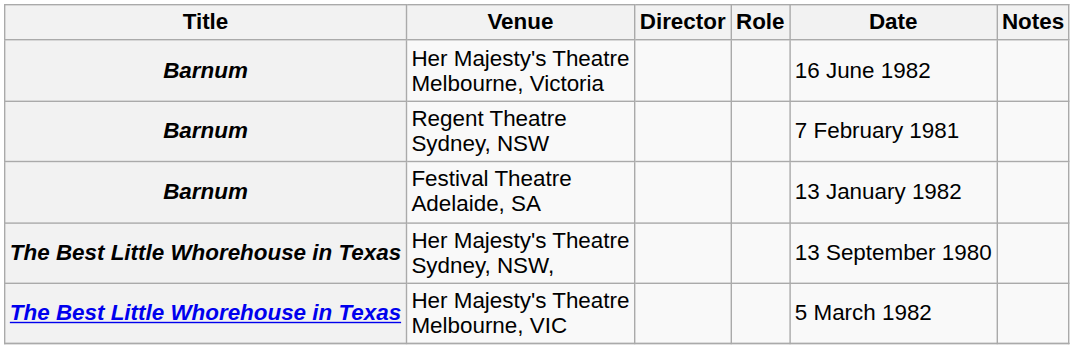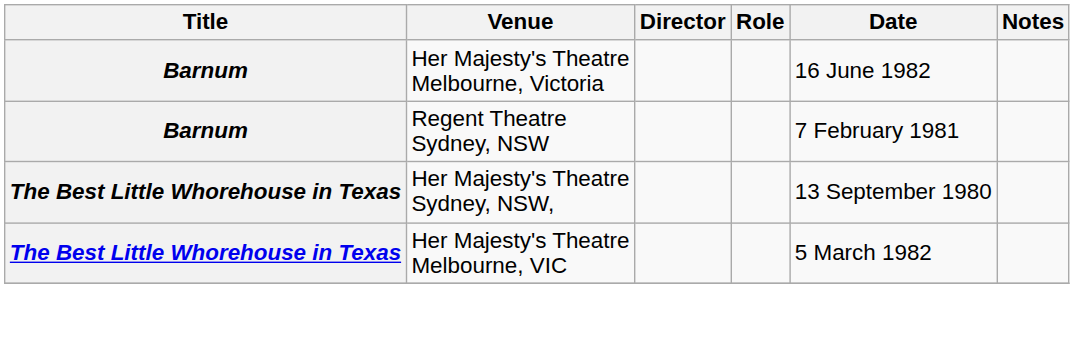 <table class="wikitable plainrowheaders sortable">
 <tr>
 <th scope="col">Title</th>
 <th scope="col">Venue</th>
 <th scope="col">Director</th>
 <th scope="col">Role</th>
 <th scope="col">Date</th>
 <th scope="col" class="unsortable">Notes</th>
 </tr>
 <tr>
 <th scope="row"><em>Barnum</em></th>
 <td>Her Majesty's Theatre<br>Melbourne, Victoria</td>
 <td></td>
 <td></td>
 <td>16 June 1982</td>
 <td></td>
 </tr>
 <tr>
 <th scope="row"><em>Barnum</em></th>
 <td>Regent Theatre<br>Sydney, NSW</td>
 <td></td>
 <td></td>
 <td>7 February 1981</td>
 <td></td>
 </tr>
 <tr>
-<th scope="row"><em>Barnum</em></th>
-<td>Festival Theatre<br>Adelaide, SA</td>
-<td></td>
-<td></td>
-<td>13 January 1982</td>
-<td></td>
-</tr>
-<tr>
 <th scope="row"><em>The Best Little Whorehouse in Texas</em></th>
 <td>Her Majesty's Theatre<br>Sydney, NSW,</td>
 <td></td>
 <td></td>
 <td>13 September 1980</td>
 <td></td>
 </tr>
 <tr>
 <th scope="row"><em><a href='#'>The Best Little Whorehouse in Texas</a></em></th>
 <td>Her Majesty's Theatre<br>Melbourne, VIC</td>
 <td></td>
 <td></td>
 <td>5 March 1982</td>
 <td></td>
 </tr>
 <tr>
 </tr>
 </table>
